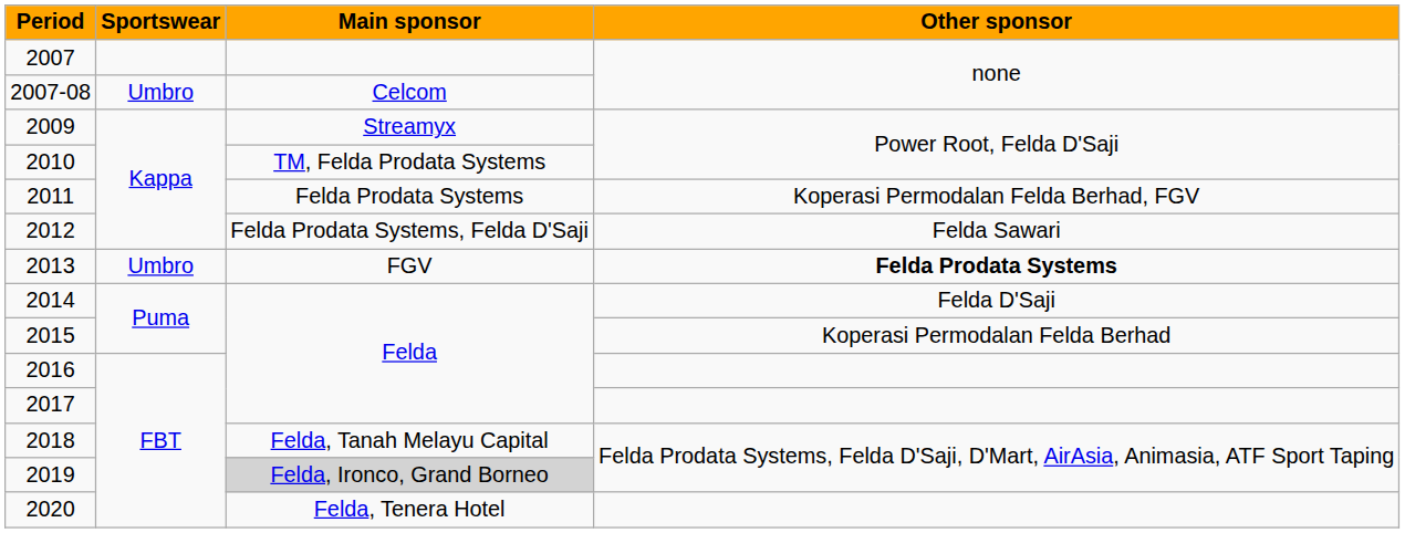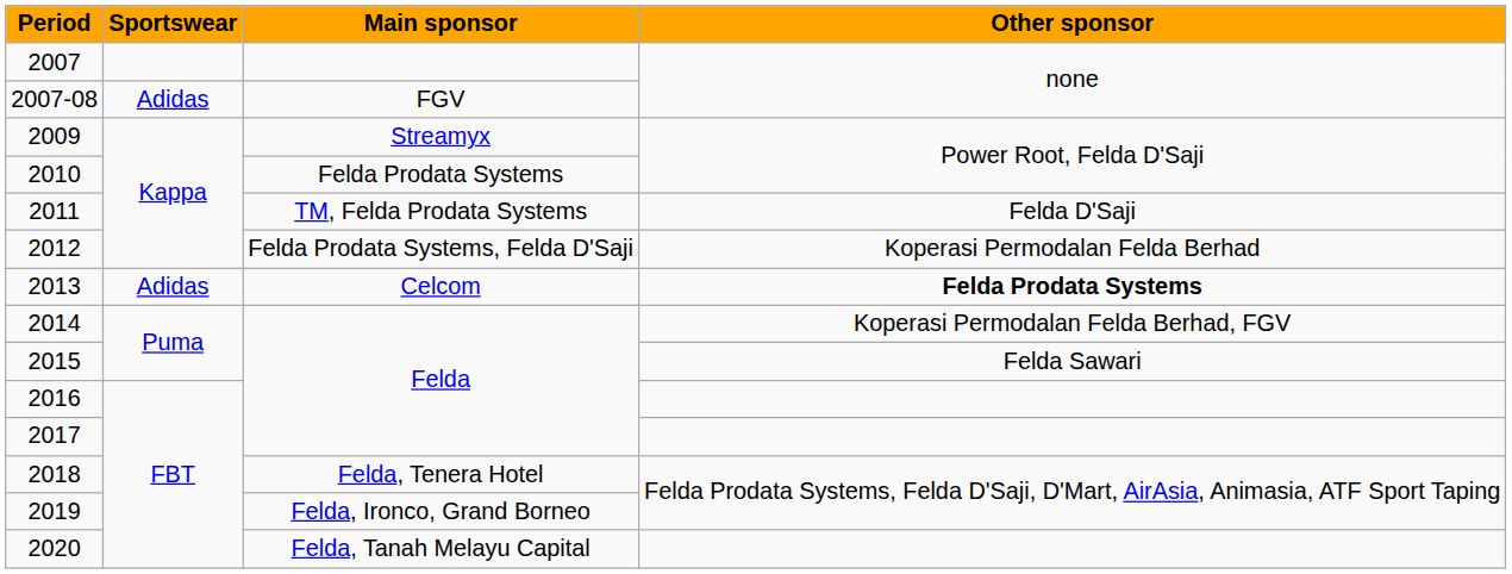 <table class="wikitable" style="text-align: center">
 <tr>
 <th style="background:Orange; color:Black;">Period</th>
 <th style="background:Orange; color:Black;">Sportswear</th>
 <th style="background:Orange; color:Black;">Main sponsor</th>
 <th style="background:Orange; color:Black;">Other sponsor</th>
 </tr>
 <tr>
 <td>2007</td>
 <td></td>
 <td></td>
 <td rowspan=2>none</td>
 </tr>
 <tr>
 <td>2007-08</td>
-<td><a href='#'>Umbro</a></td>
-<td><a href='#'>Celcom</a></td>
+<td><a href='#'>Adidas</a></td>
+<td>FGV</td>
 </tr>
 <tr>
 <td>2009</td>
 <td rowspan=4><a href='#'>Kappa</a></td>
 <td><a href='#'>Streamyx</a></td>
 <td rowspan=2>Power Root, Felda D'Saji</td>
 </tr>
 <tr>
 <td>2010</td>
-<td><a href='#'>TM</a>, Felda Prodata Systems</td>
+<td>Felda Prodata Systems</td>
 </tr>
 <tr>
 <td>2011</td>
-<td>Felda Prodata Systems</td>
-<td>Koperasi Permodalan Felda Berhad, FGV</td>
+<td><a href='#'>TM</a>, Felda Prodata Systems</td>
+<td>Felda D'Saji</td>
 </tr>
 <tr>
 <td>2012</td>
 <td>Felda Prodata Systems, Felda D'Saji</td>
-<td>Felda Sawari</td>
+<td>Koperasi Permodalan Felda Berhad</td>
 </tr>
 <tr>
 <td>2013</td>
-<td><a href='#'>Umbro</a></td>
-<td>FGV</td>
+<td><a href='#'>Adidas</a></td>
+<td><a href='#'>Celcom</a></td>
 <td><strong>Felda Prodata Systems</strong></td>
 </tr>
 <tr>
 <td>2014</td>
 <td rowspan=2><a href='#'>Puma</a></td>
 <td rowspan=4><a href='#'>Felda</a></td>
-<td>Felda D'Saji</td>
+<td>Koperasi Permodalan Felda Berhad, FGV</td>
 </tr>
 <tr>
 <td>2015</td>
-<td>Koperasi Permodalan Felda Berhad</td>
+<td>Felda Sawari</td>
 </tr>
 <tr>
 <td>2016</td>
 <td rowspan=5><a href='#'>FBT</a></td>
 <td></td>
 </tr>
 <tr>
 <td>2017</td>
 <td></td>
 </tr>
 <tr>
 <td>2018</td>
-<td><a href='#'>Felda</a>, Tanah Melayu Capital</td>
+<td><a href='#'>Felda</a>, Tenera Hotel</td>
 <td rowspan=2>Felda Prodata Systems, Felda D'Saji, D'Mart, <a href='#'>AirAsia</a>, Animasia,  ATF Sport Taping</td>
 </tr>
 <tr>
 <td>2019</td>
-<td style="background: lightgrey;"><a href='#'>Felda</a>, Ironco, Grand Borneo</td>
+<td><a href='#'>Felda</a>, Ironco, Grand Borneo</td>
 </tr>
 <tr>
 <td>2020</td>
-<td><a href='#'>Felda</a>, Tenera Hotel</td>
+<td><a href='#'>Felda</a>, Tanah Melayu Capital</td>
 <td></td>
 </tr>
 </table>
